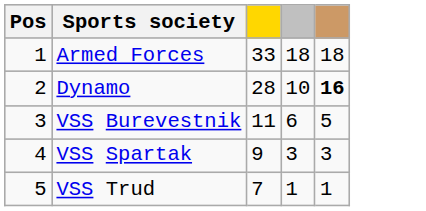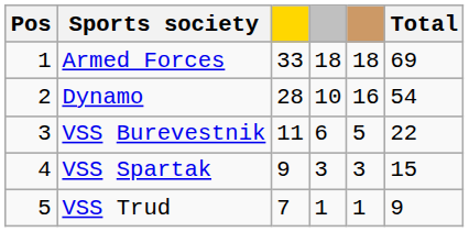 <table class="wikitable">
 <tr>
 <th>Pos</th>
 <th>Sports society</th>
 <th style="background-color:gold"></th>
 <th style="background-color:silver"></th>
 <th style="background-color:#CC9966"></th>
+<th>Total</th>
 </tr>
 <tr>
 <td align=right>1</td>
 <td><a href='#'>Armed Forces</a></td>
 <td>33</td>
 <td>18</td>
 <td>18</td>
+<td>69</td>
 </tr>
 <tr>
 <td align=right>2</td>
 <td><a href='#'>Dynamo</a></td>
 <td>28</td>
 <td>10</td>
-<td><strong>16</strong></td>
+<td>16</td>
+<td>54</td>
 </tr>
 <tr>
 <td align=right>3</td>
 <td><a href='#'>VSS</a> <a href='#'>Burevestnik</a></td>
 <td>11</td>
 <td>6</td>
 <td>5</td>
+<td>22</td>
 </tr>
 <tr>
 <td align=right>4</td>
 <td><a href='#'>VSS</a> <a href='#'>Spartak</a></td>
 <td>9</td>
 <td>3</td>
 <td>3</td>
+<td>15</td>
 </tr>
 <tr>
 <td align=right>5</td>
 <td><a href='#'>VSS</a> Trud</td>
 <td>7</td>
 <td>1</td>
 <td>1</td>
+<td>9</td>
 </tr>
 </table>
